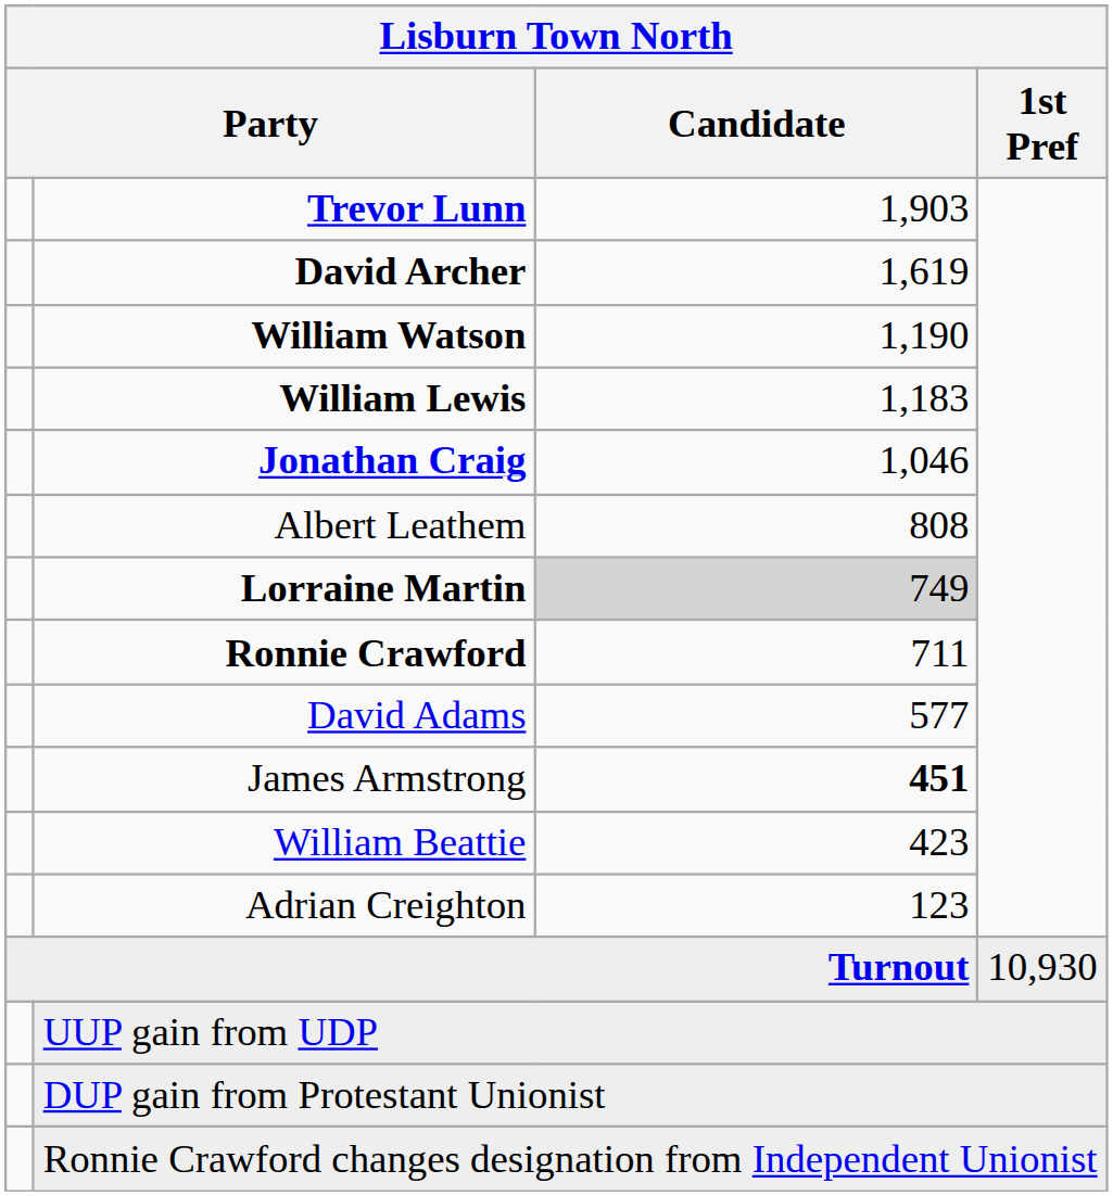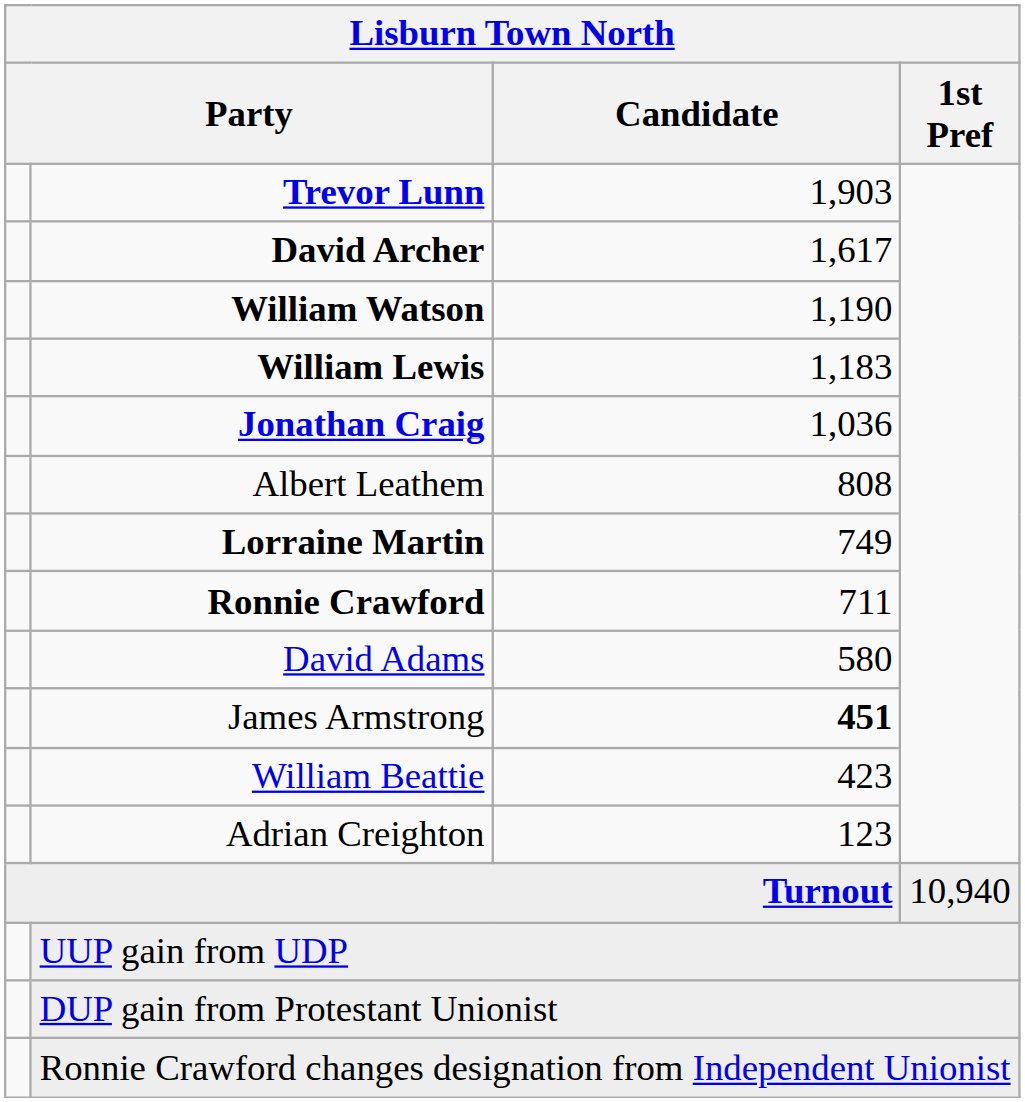 <table class="wikitable">
 <tr>
 <th colspan="4" align="center"><a href='#'>Lisburn Town North</a></th>
 </tr>
 <tr>
 <th colspan="2" align="center" width=200>Party</th>
 <th width=170>Candidate</th>
 <th width=40>1st Pref</th>
 </tr>
 <tr>
 <td></td>
 <td align="right"><strong><a href='#'>Trevor Lunn</a></strong></td>
 <td align="right">1,903</td>
 </tr>
 <tr>
 <td></td>
 <td align="right"><strong>David Archer</strong></td>
-<td align="right">1,619</td>
+<td align="right">1,617</td>
 </tr>
 <tr>
 <td></td>
 <td align="right"><strong>William Watson</strong></td>
 <td align="right">1,190</td>
 </tr>
 <tr>
 <td></td>
 <td align="right"><strong>William Lewis</strong></td>
 <td align="right">1,183</td>
 </tr>
 <tr>
 <td></td>
 <td align="right"><strong><a href='#'>Jonathan Craig</a></strong></td>
-<td align="right">1,046</td>
+<td align="right">1,036</td>
 </tr>
 <tr>
 <td></td>
 <td align="right">Albert Leathem</td>
 <td align="right">808</td>
 </tr>
 <tr>
 <td></td>
 <td align="right"><strong>Lorraine Martin</strong></td>
-<td align="right" style="background: lightgrey;">749</td>
+<td align="right">749</td>
 </tr>
 <tr>
 <td></td>
 <td align="right"><strong>Ronnie Crawford</strong></td>
 <td align="right">711</td>
 </tr>
 <tr>
 <td></td>
 <td align="right"><a href='#'>David Adams</a></td>
-<td align="right">577</td>
+<td align="right">580</td>
 </tr>
 <tr>
 <td></td>
 <td align="right">James Armstrong</td>
 <td align="right"><strong>451</strong></td>
 </tr>
 <tr>
 <td></td>
 <td align="right"><a href='#'>William Beattie</a></td>
 <td align="right">423</td>
 </tr>
 <tr>
 <td></td>
 <td align="right">Adrian Creighton</td>
 <td align="right">123</td>
 </tr>
 <tr bgcolor="EEEEEE">
 <td colspan=3 align="right"><strong><a href='#'>Turnout</a></strong></td>
-<td align="right">10,930</td>
+<td align="right">10,940</td>
 </tr>
 <tr>
 <td bgcolor=></td>
 <td colspan=3 bgcolor="EEEEEE"><a href='#'>UUP</a> gain from <a href='#'>UDP</a></td>
 </tr>
 <tr>
 <td bgcolor=></td>
 <td colspan=3 bgcolor="EEEEEE"><a href='#'>DUP</a> gain from Protestant Unionist</td>
 </tr>
 <tr>
 <td bgcolor=></td>
 <td colspan=3 bgcolor="EEEEEE">Ronnie Crawford changes designation from <a href='#'>Independent Unionist</a></td>
 </tr>
 </table>
